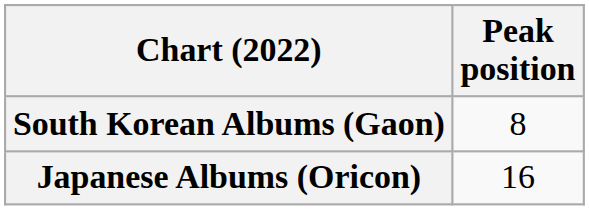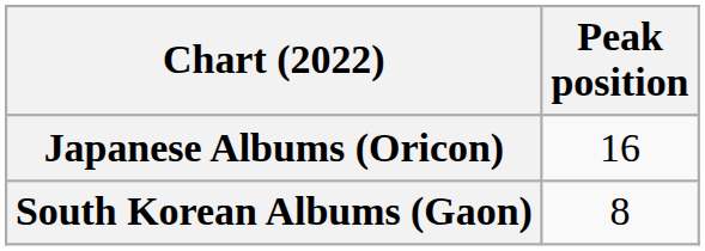 <table class="wikitable sortable plainrowheaders" style="text-align:center">
 <tr>
 <th scope="col">Chart (2022)</th>
 <th scope="col">Peak<br>position</th>
 </tr>
 <tr>
+<th scope="row">Japanese Albums (Oricon)</th>
+<td>16</td>
+</tr>
+<tr>
 <th scope="row">South Korean Albums (Gaon)</th>
 <td>8</td>
 </tr>
-<tr>
-<th scope="row">Japanese Albums (Oricon)</th>
-<td>16</td>
-</tr>
 </table>
